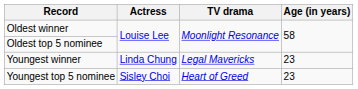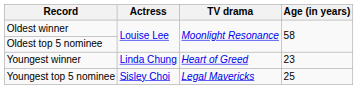 <table class="wikitable sortable plainrowheaders">
 <tr>
 <th scope="col">Record</th>
 <th scope="col">Actress</th>
 <th scope="col">TV drama</th>
 <th scope="col">Age (in years)</th>
 </tr>
 <tr>
 <td>Oldest winner</td>
 <td rowspan="2"><a href='#'>Louise Lee</a></td>
 <td rowspan="2"><em><a href='#'>Moonlight Resonance</a></em></td>
 <td rowspan="2">58</td>
 </tr>
 <tr>
 <td>Oldest top 5 nominee</td>
 </tr>
 <tr>
 <td>Youngest winner</td>
 <td><a href='#'>Linda Chung</a></td>
-<td><em><a href='#'>Legal Mavericks</a></em></td>
+<td><em><a href='#'>Heart of Greed</a></em></td>
 <td>23</td>
 </tr>
 <tr>
 <td>Youngest top 5 nominee</td>
 <td><a href='#'>Sisley Choi</a></td>
-<td><em><a href='#'>Heart of Greed</a></em></td>
-<td>23</td>
+<td><em><a href='#'>Legal Mavericks</a></em></td>
+<td>25</td>
 </tr>
 </table>
